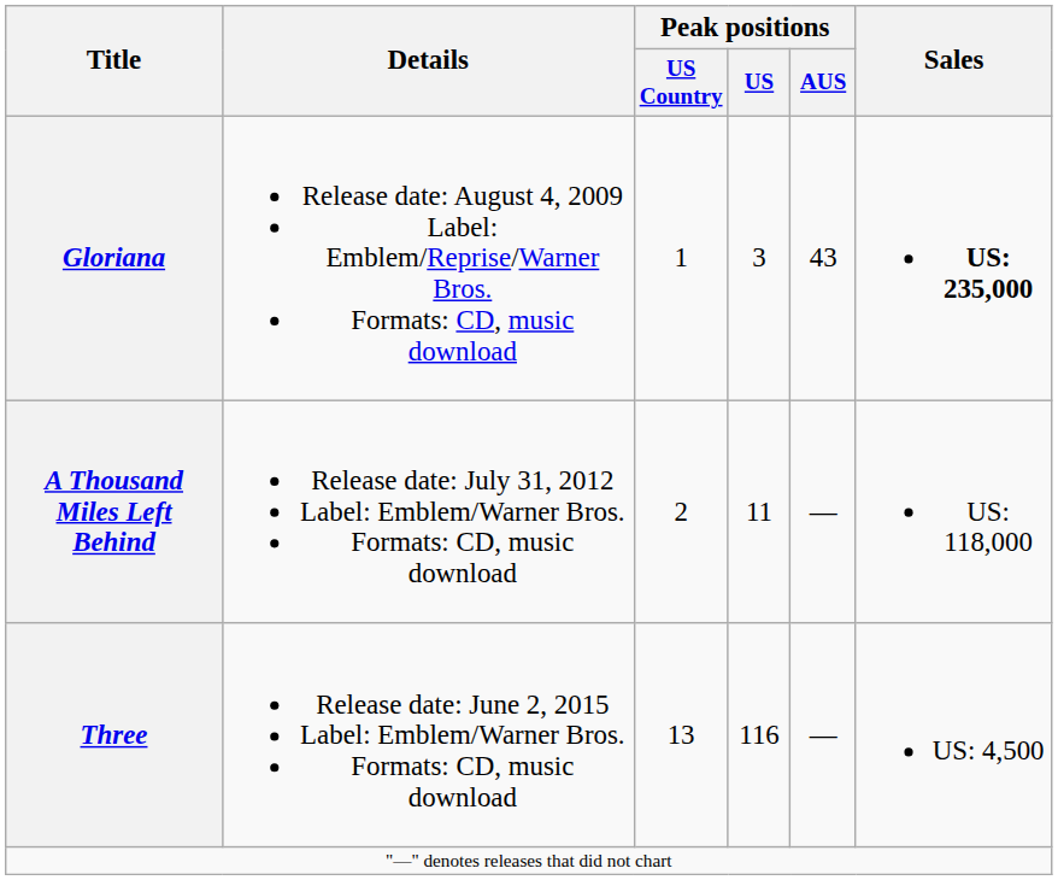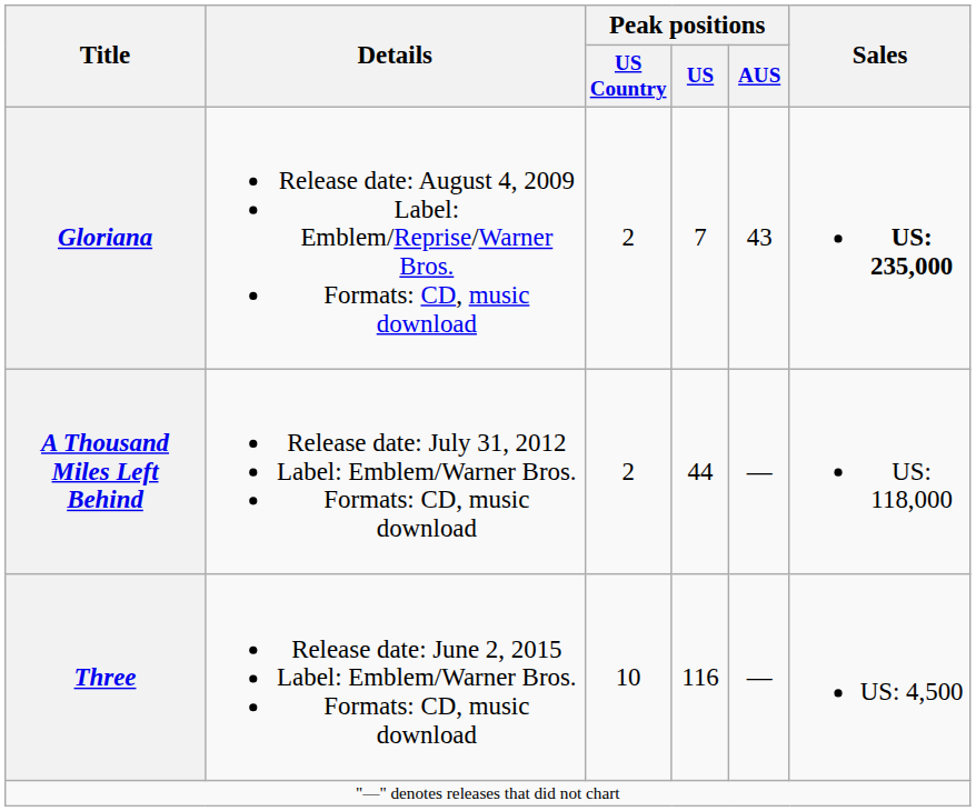 <table class="wikitable plainrowheaders" style="text-align:center;">
 <tr>
 <th rowspan="2" style="width:16em;">Title</th>
 <th rowspan="2" style="width:20em;">Details</th>
 <th colspan="3">Peak positions</th>
 <th rowspan="2" style="width:9em;">Sales</th>
 </tr>
 <tr style="font-size:smaller;">
 <th style="width:45px;"><a href='#'>US Country</a><br></th>
 <th style="width:45px;"><a href='#'>US</a><br></th>
 <th style="width:45px;"><a href='#'>AUS</a><br></th>
 </tr>
 <tr>
 <th scope="row"><em><a href='#'>Gloriana</a></em></th>
 <td><br><ul><li>Release date: August 4, 2009</li><li>Label: Emblem/<a href='#'>Reprise</a>/<a href='#'>Warner Bros.</a></li><li>Formats: <a href='#'>CD</a>, <a href='#'>music download</a></li></ul></td>
-<td>1</td>
-<td>3</td>
+<td>2</td>
+<td>7</td>
 <td>43</td>
 <td><strong><br><ul><li>US: 235,000</li></ul></strong></td>
 </tr>
 <tr>
 <th scope="row"><em><a href='#'>A Thousand Miles Left Behind</a></em></th>
 <td><br><ul><li>Release date: July 31, 2012</li><li>Label: Emblem/Warner Bros.</li><li>Formats: CD, music download</li></ul></td>
 <td>2</td>
-<td>11</td>
+<td>44</td>
 <td>—</td>
 <td><br><ul><li>US: 118,000</li></ul></td>
 </tr>
 <tr>
 <th scope="row"><em><a href='#'>Three</a></em></th>
 <td><br><ul><li>Release date: June 2, 2015</li><li>Label: Emblem/Warner Bros.</li><li>Formats: CD, music download</li></ul></td>
-<td>13</td>
+<td>10</td>
 <td>116</td>
 <td>—</td>
 <td><br><ul><li>US: 4,500</li></ul></td>
 </tr>
 <tr>
 <td colspan="6" style="font-size:8pt">"—" denotes releases that did not chart</td>
 </tr>
 </table>
